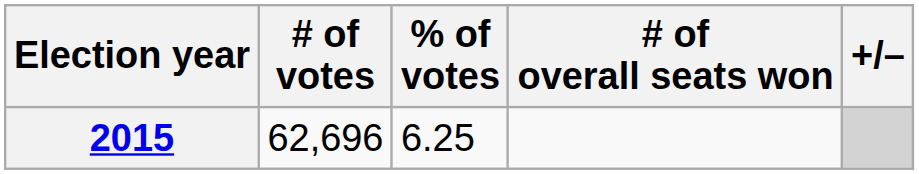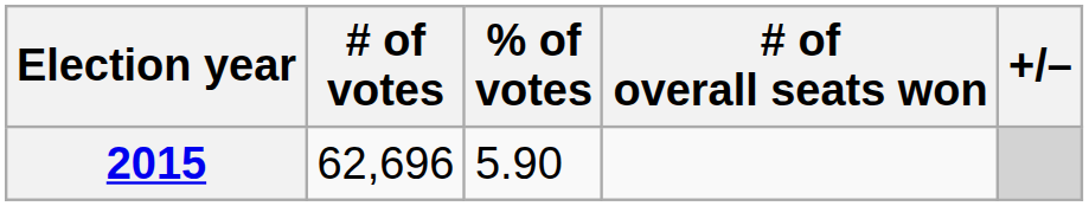 <table class="wikitable">
 <tr>
 <th>Election year</th>
 <th># of<br>votes</th>
 <th>% of<br>votes</th>
 <th># of<br>overall seats won</th>
 <th>+/–</th>
 </tr>
 <tr>
 <th><a href='#'>2015</a></th>
 <td>62,696</td>
-<td>6.25</td>
+<td>5.90</td>
 <td></td>
 <td bgcolor="lightgrey"></td>
 </tr>
 </table>
